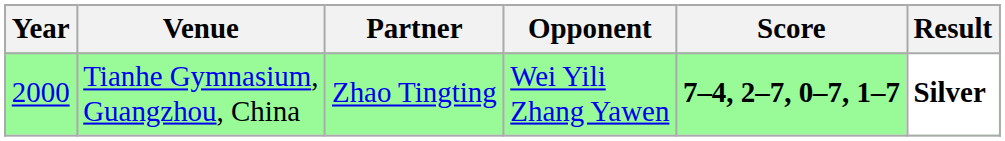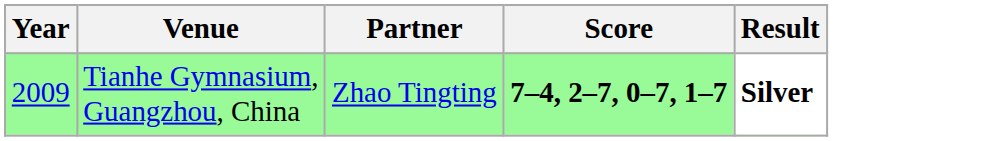 <table class="sortable wikitable" style="font-size: 90%;">
 <tr>
 <th>Year</th>
 <th>Venue</th>
 <th>Partner</th>
-<th>Opponent</th>
 <th>Score</th>
 <th>Result</th>
 </tr>
 <tr style="background:#98FB98">
-<td align="center"><a href='#'>2000</a></td>
+<td align="center"><a href='#'>2009</a></td>
 <td align="left"><a href='#'>Tianhe Gymnasium</a>,<br><a href='#'>Guangzhou</a>, China</td>
 <td align="left"> <a href='#'>Zhao Tingting</a></td>
-<td align="left"> <a href='#'>Wei Yili</a><br> <a href='#'>Zhang Yawen</a></td>
 <td align="left"><strong>7–4, 2–7, 0–7, 1–7</strong></td>
 <td style="text-align:left; background:white"> <strong>Silver</strong></td>
 </tr>
 </table>
